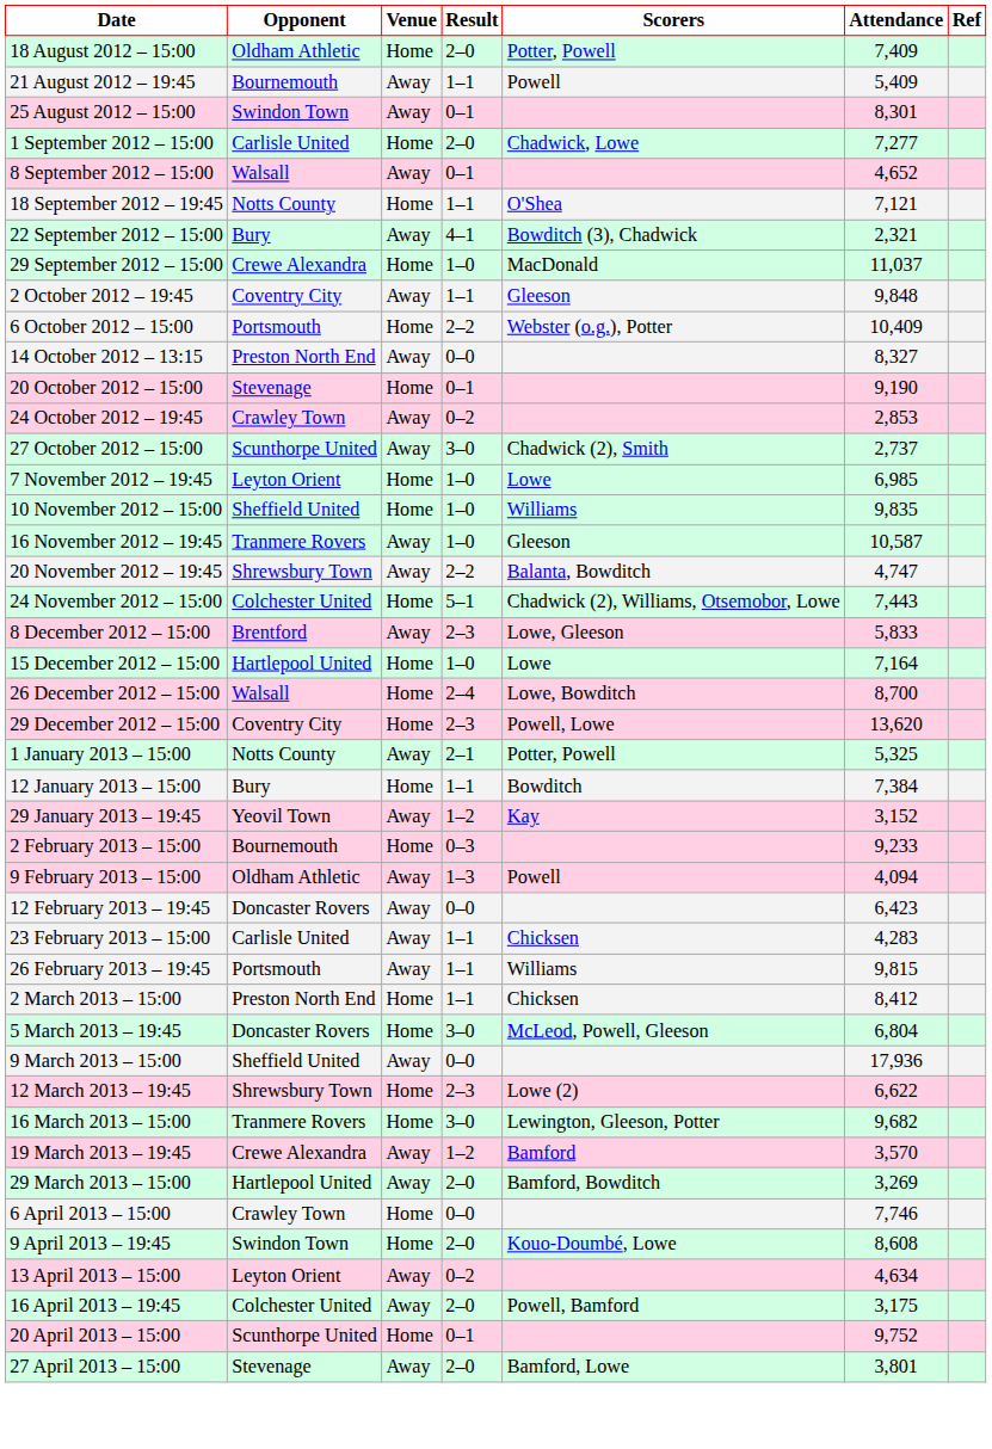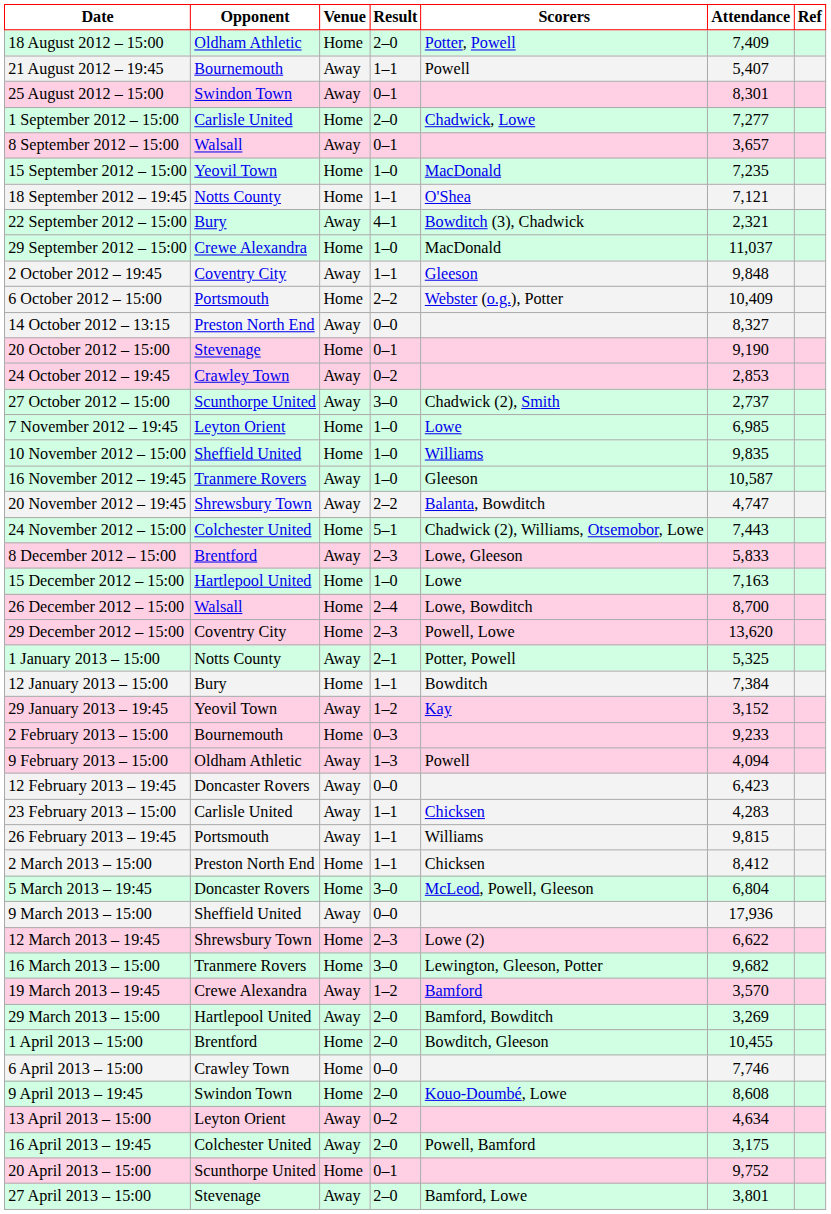 <table class="wikitable">
 <tr>
 <th style="background:#FFFFFF; color:black; border:1px solid red;">Date</th>
 <th style="background:#FFFFFF; color:black; border:1px solid red;">Opponent</th>
 <th style="background:#FFFFFF; color:black; border:1px solid red;">Venue</th>
 <th style="background:#FFFFFF; color:black; border:1px solid red;">Result</th>
 <th style="background:#FFFFFF; color:black; border:1px solid red;">Scorers</th>
 <th style="background:#FFFFFF; color:black; border:1px solid red;">Attendance</th>
 <th style="background:#FFFFFF; color:black; border:1px solid red;">Ref</th>
 </tr>
 <tr bgcolor = "#d0ffe3">
 <td>18 August 2012 – 15:00</td>
 <td><a href='#'>Oldham Athletic</a></td>
 <td>Home</td>
 <td>2–0</td>
 <td><a href='#'>Potter</a>, <a href='#'>Powell</a></td>
 <td align="center">7,409</td>
 <td></td>
 </tr>
 <tr bgcolor = "#f3f3f3">
 <td>21 August 2012 – 19:45</td>
 <td><a href='#'>Bournemouth</a></td>
 <td>Away</td>
 <td>1–1</td>
 <td>Powell</td>
-<td align="center">5,409</td>
+<td align="center">5,407</td>
 <td></td>
 </tr>
 <tr bgcolor = "#ffd0e3">
 <td>25 August 2012 – 15:00</td>
 <td><a href='#'>Swindon Town</a></td>
 <td>Away</td>
 <td>0–1</td>
 <td> </td>
 <td align="center">8,301</td>
 <td></td>
 </tr>
 <tr bgcolor = "#d0ffe3">
 <td>1 September 2012 – 15:00</td>
 <td><a href='#'>Carlisle United</a></td>
 <td>Home</td>
 <td>2–0</td>
 <td><a href='#'>Chadwick</a>, <a href='#'>Lowe</a></td>
 <td align="center">7,277</td>
 <td></td>
 </tr>
 <tr bgcolor = "#ffd0e3">
 <td>8 September 2012 – 15:00</td>
 <td><a href='#'>Walsall</a></td>
 <td>Away</td>
 <td>0–1</td>
 <td> </td>
-<td align="center">4,652</td>
+<td align="center">3,657</td>
+<td></td>
+</tr>
+<tr bgcolor = "#d0ffe3">
+<td>15 September 2012 – 15:00</td>
+<td><a href='#'>Yeovil Town</a></td>
+<td>Home</td>
+<td>1–0</td>
+<td><a href='#'>MacDonald</a></td>
+<td align="center">7,235</td>
 <td></td>
 </tr>
 <tr bgcolor = "#f3f3f3">
 <td>18 September 2012 – 19:45</td>
 <td><a href='#'>Notts County</a></td>
 <td>Home</td>
 <td>1–1</td>
 <td><a href='#'>O'Shea</a></td>
 <td align="center">7,121</td>
 <td></td>
 </tr>
 <tr bgcolor = "#d0ffe3">
 <td>22 September 2012 – 15:00</td>
 <td><a href='#'>Bury</a></td>
 <td>Away</td>
 <td>4–1</td>
 <td><a href='#'>Bowditch</a> (3), Chadwick</td>
 <td align="center">2,321</td>
 <td></td>
 </tr>
 <tr bgcolor = "#d0ffe3">
 <td>29 September 2012 – 15:00</td>
 <td><a href='#'>Crewe Alexandra</a></td>
 <td>Home</td>
 <td>1–0</td>
 <td>MacDonald</td>
 <td align="center">11,037</td>
 <td></td>
 </tr>
 <tr bgcolor = "#f3f3f3">
 <td>2 October 2012 – 19:45</td>
 <td><a href='#'>Coventry City</a></td>
 <td>Away</td>
 <td>1–1</td>
 <td><a href='#'>Gleeson</a></td>
 <td align="center">9,848</td>
 <td></td>
 </tr>
 <tr bgcolor = "#f3f3f3">
 <td>6 October 2012 – 15:00</td>
 <td><a href='#'>Portsmouth</a></td>
 <td>Home</td>
 <td>2–2</td>
 <td><a href='#'>Webster</a> (<a href='#'>o.g.</a>), Potter</td>
 <td align="center">10,409</td>
 <td></td>
 </tr>
 <tr bgcolor = "#f3f3f3">
 <td>14 October 2012 – 13:15</td>
 <td><a href='#'>Preston North End</a></td>
 <td>Away</td>
 <td>0–0</td>
 <td> </td>
 <td align="center">8,327</td>
 <td></td>
 </tr>
 <tr bgcolor = "#ffd0e3">
 <td>20 October 2012 – 15:00</td>
 <td><a href='#'>Stevenage</a></td>
 <td>Home</td>
 <td>0–1</td>
 <td> </td>
 <td align="center">9,190</td>
 <td></td>
 </tr>
 <tr bgcolor = "#ffd0e3">
 <td>24 October 2012 – 19:45</td>
 <td><a href='#'>Crawley Town</a></td>
 <td>Away</td>
 <td>0–2</td>
 <td> </td>
 <td align="center">2,853</td>
 <td></td>
 </tr>
 <tr bgcolor = "#d0ffe3">
 <td>27 October 2012 – 15:00</td>
 <td><a href='#'>Scunthorpe United</a></td>
 <td>Away</td>
 <td>3–0</td>
 <td>Chadwick (2), <a href='#'>Smith</a></td>
 <td align="center">2,737</td>
 <td></td>
 </tr>
 <tr bgcolor = "#d0ffe3">
 <td>7 November 2012 – 19:45</td>
 <td><a href='#'>Leyton Orient</a></td>
 <td>Home</td>
 <td>1–0</td>
 <td><a href='#'>Lowe</a></td>
 <td align="center">6,985</td>
 <td></td>
 </tr>
 <tr bgcolor = "#d0ffe3">
 <td>10 November 2012 – 15:00</td>
 <td><a href='#'>Sheffield United</a></td>
 <td>Home</td>
 <td>1–0</td>
 <td><a href='#'>Williams</a></td>
 <td align="center">9,835</td>
 <td></td>
 </tr>
 <tr bgcolor = "#d0ffe3">
 <td>16 November 2012 – 19:45</td>
 <td><a href='#'>Tranmere Rovers</a></td>
 <td>Away</td>
 <td>1–0</td>
 <td>Gleeson</td>
 <td align="center">10,587</td>
 <td></td>
 </tr>
 <tr bgcolor = "#f3f3f3">
 <td>20 November 2012 – 19:45</td>
 <td><a href='#'>Shrewsbury Town</a></td>
 <td>Away</td>
 <td>2–2</td>
 <td><a href='#'>Balanta</a>, Bowditch</td>
 <td align="center">4,747</td>
 <td></td>
 </tr>
 <tr bgcolor = "#d0ffe3">
 <td>24 November 2012 – 15:00</td>
 <td><a href='#'>Colchester United</a></td>
 <td>Home</td>
 <td>5–1</td>
 <td>Chadwick (2), Williams, <a href='#'>Otsemobor</a>, Lowe</td>
 <td align="center">7,443</td>
 <td></td>
 </tr>
 <tr bgcolor = "#ffd0e3">
 <td>8 December 2012 – 15:00</td>
 <td><a href='#'>Brentford</a></td>
 <td>Away</td>
 <td>2–3</td>
 <td>Lowe, Gleeson</td>
 <td align="center">5,833</td>
 <td></td>
 </tr>
 <tr bgcolor = "#d0ffe3">
 <td>15 December 2012 – 15:00</td>
 <td><a href='#'>Hartlepool United</a></td>
 <td>Home</td>
 <td>1–0</td>
 <td>Lowe</td>
-<td align="center">7,164</td>
+<td align="center">7,163</td>
 <td></td>
 </tr>
 <tr bgcolor = "#ffd0e3">
 <td>26 December 2012 – 15:00</td>
 <td><a href='#'>Walsall</a></td>
 <td>Home</td>
 <td>2–4</td>
 <td>Lowe, Bowditch</td>
 <td align="center">8,700</td>
 <td></td>
 </tr>
 <tr bgcolor = "#ffd0e3">
 <td>29 December 2012 – 15:00</td>
 <td>Coventry City</td>
 <td>Home</td>
 <td>2–3</td>
 <td>Powell, Lowe</td>
 <td align="center">13,620</td>
 <td></td>
 </tr>
 <tr bgcolor = "#d0ffe3">
 <td>1 January 2013 – 15:00</td>
 <td>Notts County</td>
 <td>Away</td>
 <td>2–1</td>
 <td>Potter, Powell</td>
 <td align="center">5,325</td>
 <td></td>
 </tr>
 <tr bgcolor = "#f3f3f3">
 <td>12 January 2013 – 15:00</td>
 <td>Bury</td>
 <td>Home</td>
 <td>1–1</td>
 <td>Bowditch</td>
 <td align="center">7,384</td>
 <td></td>
 </tr>
 <tr bgcolor = "#ffd0e3">
 <td>29 January 2013 – 19:45</td>
 <td>Yeovil Town</td>
 <td>Away</td>
 <td>1–2</td>
 <td><a href='#'>Kay</a></td>
 <td align="center">3,152</td>
 <td></td>
 </tr>
 <tr bgcolor = "#ffd0e3">
 <td>2 February 2013 – 15:00</td>
 <td>Bournemouth</td>
 <td>Home</td>
 <td>0–3</td>
 <td> </td>
 <td align="center">9,233</td>
 <td></td>
 </tr>
 <tr bgcolor = "#ffd0e3">
 <td>9 February 2013 – 15:00</td>
 <td>Oldham Athletic</td>
 <td>Away</td>
 <td>1–3</td>
 <td>Powell</td>
 <td align="center">4,094</td>
 <td></td>
 </tr>
 <tr bgcolor = "#f3f3f3">
 <td>12 February 2013 – 19:45</td>
 <td>Doncaster Rovers</td>
 <td>Away</td>
 <td>0–0</td>
 <td> </td>
 <td align="center">6,423</td>
 <td></td>
 </tr>
 <tr bgcolor = "#f3f3f3">
 <td>23 February 2013 – 15:00</td>
 <td>Carlisle United</td>
 <td>Away</td>
 <td>1–1</td>
 <td><a href='#'>Chicksen</a></td>
 <td align="center">4,283</td>
 <td></td>
 </tr>
 <tr bgcolor = "#f3f3f3">
 <td>26 February 2013 – 19:45</td>
 <td>Portsmouth</td>
 <td>Away</td>
 <td>1–1</td>
 <td>Williams</td>
 <td align="center">9,815</td>
 <td></td>
 </tr>
 <tr bgcolor = "#f3f3f3">
 <td>2 March 2013 – 15:00</td>
 <td>Preston North End</td>
 <td>Home</td>
 <td>1–1</td>
 <td>Chicksen</td>
 <td align="center">8,412</td>
 <td></td>
 </tr>
 <tr bgcolor = "#d0ffe3">
 <td>5 March 2013 – 19:45</td>
 <td>Doncaster Rovers</td>
 <td>Home</td>
 <td>3–0</td>
 <td><a href='#'>McLeod</a>, Powell, Gleeson</td>
 <td align="center">6,804</td>
 <td></td>
 </tr>
 <tr bgcolor = "#f3f3f3">
 <td>9 March 2013 – 15:00</td>
 <td>Sheffield United</td>
 <td>Away</td>
 <td>0–0</td>
 <td> </td>
 <td align="center">17,936</td>
 <td></td>
 </tr>
 <tr bgcolor = "#ffd0e3">
 <td>12 March 2013 – 19:45</td>
 <td>Shrewsbury Town</td>
 <td>Home</td>
 <td>2–3</td>
 <td>Lowe (2)</td>
 <td align="center">6,622</td>
 <td></td>
 </tr>
 <tr bgcolor = "#d0ffe3">
 <td>16 March 2013 – 15:00</td>
 <td>Tranmere Rovers</td>
 <td>Home</td>
 <td>3–0</td>
 <td>Lewington, Gleeson, Potter</td>
 <td align="center">9,682</td>
 <td></td>
 </tr>
 <tr bgcolor = "#ffd0e3">
 <td>19 March 2013 – 19:45</td>
 <td>Crewe Alexandra</td>
 <td>Away</td>
 <td>1–2</td>
 <td><a href='#'>Bamford</a></td>
 <td align="center">3,570</td>
 <td></td>
 </tr>
 <tr bgcolor = "#d0ffe3">
 <td>29 March 2013 – 15:00</td>
 <td>Hartlepool United</td>
 <td>Away</td>
 <td>2–0</td>
 <td>Bamford, Bowditch</td>
 <td align="center">3,269</td>
 <td></td>
 </tr>
+<tr bgcolor = "#d0ffe3">
+<td>1 April 2013 – 15:00</td>
+<td>Brentford</td>
+<td>Home</td>
+<td>2–0</td>
+<td>Bowditch, Gleeson</td>
+<td align="center">10,455</td>
+<td></td>
+</tr>
 <tr bgcolor = "#f3f3f3">
 <td>6 April 2013 – 15:00</td>
 <td>Crawley Town</td>
 <td>Home</td>
 <td>0–0</td>
 <td> </td>
 <td align="center">7,746</td>
 <td></td>
 </tr>
 <tr bgcolor = "#d0ffe3">
 <td>9 April 2013 – 19:45</td>
 <td>Swindon Town</td>
 <td>Home</td>
 <td>2–0</td>
 <td><a href='#'>Kouo-Doumbé</a>, Lowe</td>
 <td align="center">8,608</td>
 <td></td>
 </tr>
 <tr bgcolor = "#ffd0e3">
 <td>13 April 2013 – 15:00</td>
 <td>Leyton Orient</td>
 <td>Away</td>
 <td>0–2</td>
 <td> </td>
 <td align="center">4,634</td>
 <td></td>
 </tr>
 <tr bgcolor = "#d0ffe3">
 <td>16 April 2013 – 19:45</td>
 <td>Colchester United</td>
 <td>Away</td>
 <td>2–0</td>
 <td>Powell, Bamford</td>
 <td align="center">3,175</td>
 <td></td>
 </tr>
 <tr bgcolor = "#ffd0e3">
 <td>20 April 2013 – 15:00</td>
 <td>Scunthorpe United</td>
 <td>Home</td>
 <td>0–1</td>
 <td> </td>
 <td align="center">9,752</td>
 <td></td>
 </tr>
 <tr bgcolor = "#d0ffe3">
 <td>27 April 2013 – 15:00</td>
 <td>Stevenage</td>
 <td>Away</td>
 <td>2–0</td>
 <td>Bamford, Lowe</td>
 <td align="center">3,801</td>
 <td></td>
 </tr>
 </table>
